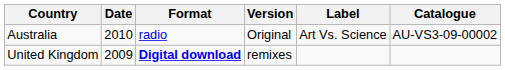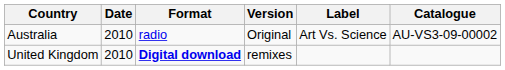 <table class="wikitable">
 <tr>
 <th>Country</th>
 <th>Date</th>
 <th>Format</th>
 <th>Version</th>
 <th>Label</th>
 <th>Catalogue</th>
 </tr>
 <tr>
 <td>Australia</td>
 <td>2010</td>
 <td><a href='#'>radio</a></td>
 <td>Original</td>
 <td>Art Vs. Science</td>
 <td>AU-VS3-09-00002</td>
 </tr>
 <tr>
 <td>United Kingdom</td>
-<td>2009</td>
+<td>2010</td>
 <td><strong><a href='#'>Digital download</a></strong></td>
 <td>remixes</td>
 <td></td>
 <td></td>
 </tr>
 </table>
